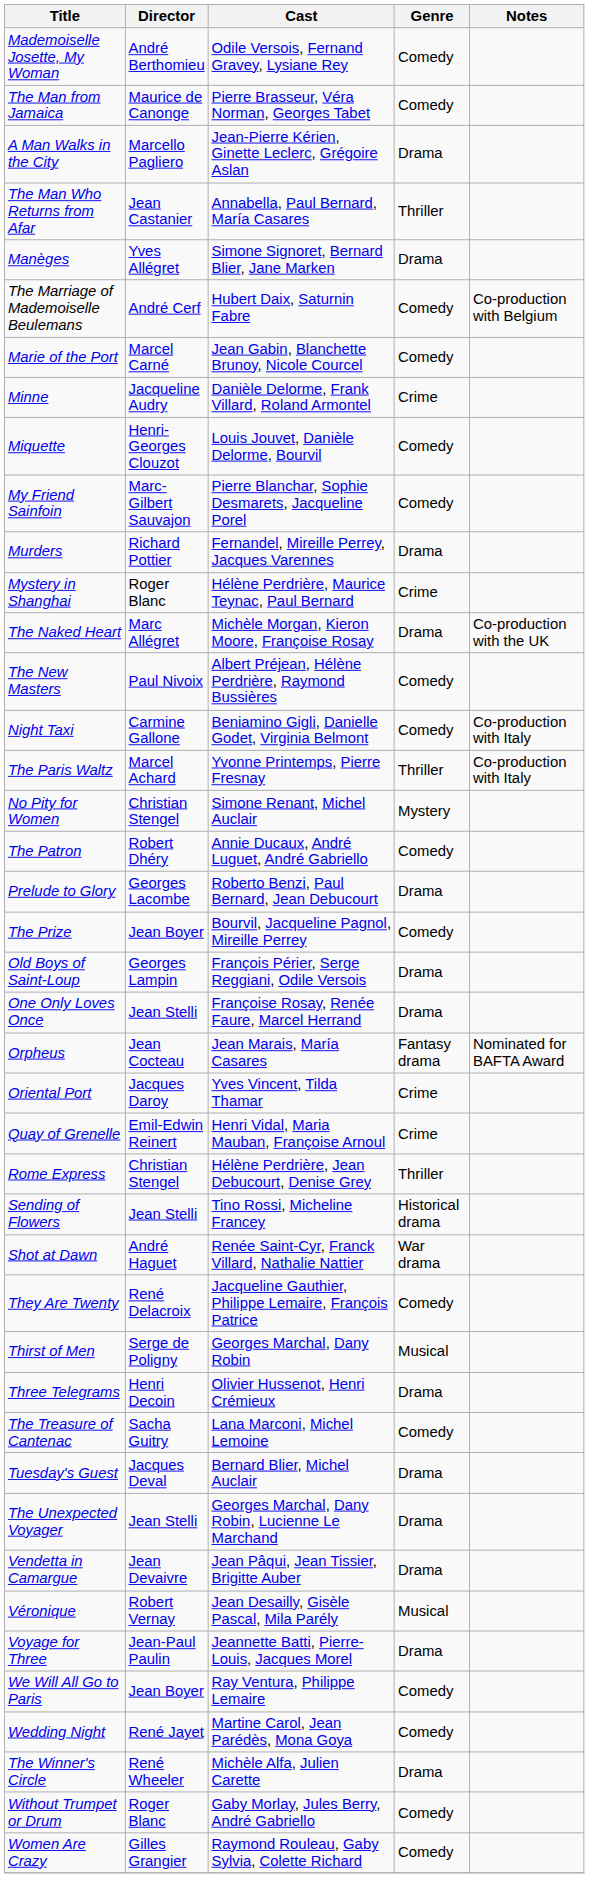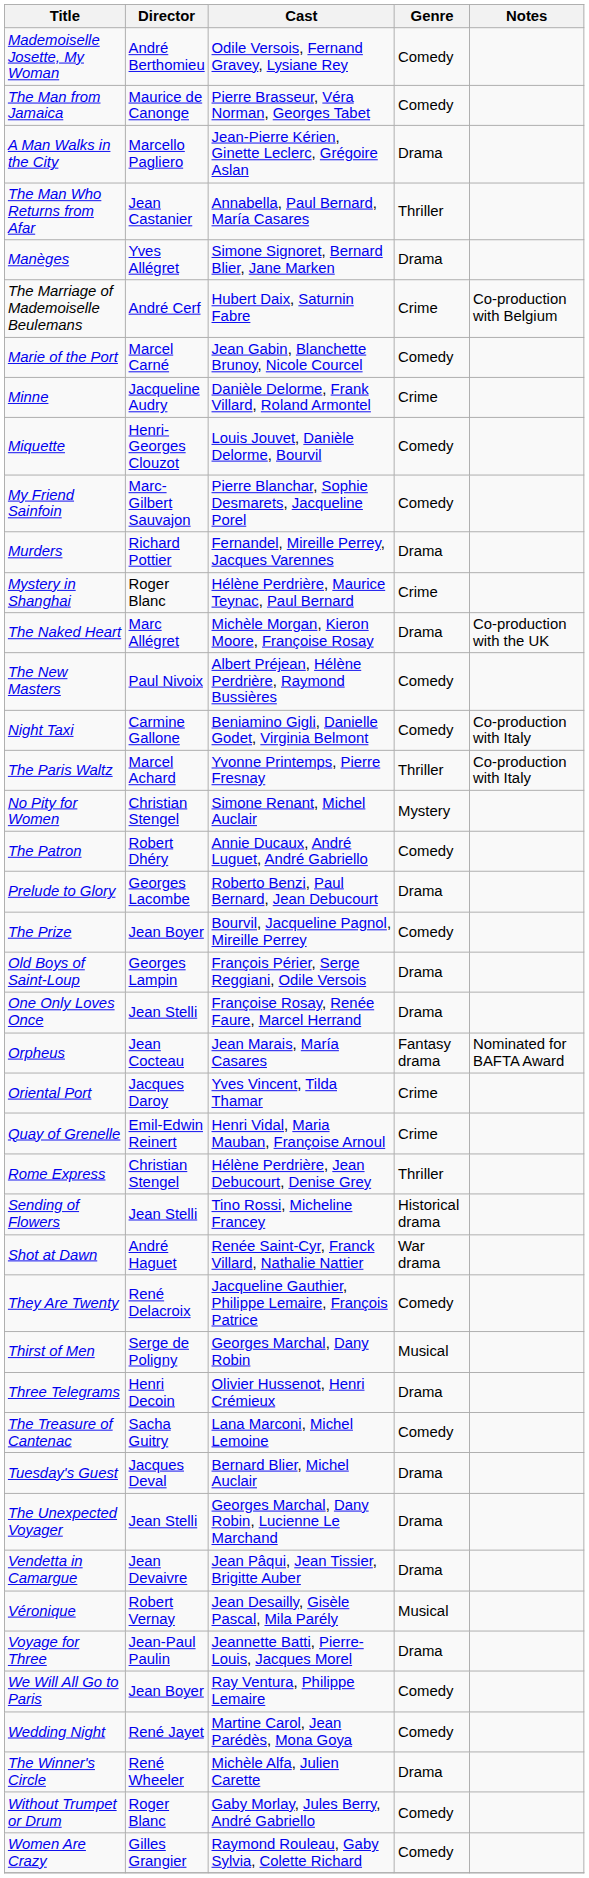 <table class="wikitable" style="width:100%;">
 <tr>
 <th style="width:21%;">Title</th>
 <th style="width:13%;">Director</th>
 <th style="width:33%;">Cast</th>
 <th style="width:13%;">Genre</th>
 <th style="width:20%;">Notes</th>
 </tr>
 <tr>
 <td><em><a href='#'>Mademoiselle Josette, My Woman</a></em></td>
 <td><a href='#'>André Berthomieu</a></td>
 <td><a href='#'>Odile Versois</a>, <a href='#'>Fernand Gravey</a>, <a href='#'>Lysiane Rey</a></td>
 <td>Comedy</td>
 <td></td>
 </tr>
 <tr>
 <td><em><a href='#'>The Man from Jamaica</a></em></td>
 <td><a href='#'>Maurice de Canonge</a></td>
 <td><a href='#'>Pierre Brasseur</a>, <a href='#'>Véra Norman</a>, <a href='#'>Georges Tabet</a></td>
 <td>Comedy</td>
 <td></td>
 </tr>
 <tr>
 <td><em><a href='#'>A Man Walks in the City</a></em></td>
 <td><a href='#'>Marcello Pagliero</a></td>
 <td><a href='#'>Jean-Pierre Kérien</a>, <a href='#'>Ginette Leclerc</a>, <a href='#'>Grégoire Aslan</a></td>
 <td>Drama</td>
 <td></td>
 </tr>
 <tr>
 <td><em><a href='#'>The Man Who Returns from Afar</a></em></td>
 <td><a href='#'>Jean Castanier</a></td>
 <td><a href='#'>Annabella</a>, <a href='#'>Paul Bernard</a>, <a href='#'>María Casares</a></td>
 <td>Thriller</td>
 <td></td>
 </tr>
 <tr>
 <td><em><a href='#'>Manèges</a></em></td>
 <td><a href='#'>Yves Allégret</a></td>
 <td><a href='#'>Simone Signoret</a>, <a href='#'>Bernard Blier</a>, <a href='#'>Jane Marken</a></td>
 <td>Drama</td>
 <td></td>
 </tr>
 <tr>
 <td><em>The Marriage of Mademoiselle Beulemans</em></td>
 <td><a href='#'>André Cerf</a></td>
 <td><a href='#'>Hubert Daix</a>, <a href='#'>Saturnin Fabre</a></td>
-<td>Comedy</td>
+<td>Crime</td>
 <td>Co-production with Belgium</td>
 </tr>
 <tr>
 <td><em><a href='#'>Marie of the Port</a></em></td>
 <td><a href='#'>Marcel Carné</a></td>
 <td><a href='#'>Jean Gabin</a>, <a href='#'>Blanchette Brunoy</a>, <a href='#'>Nicole Courcel</a></td>
 <td>Comedy</td>
 <td></td>
 </tr>
 <tr>
 <td><em><a href='#'>Minne</a></em></td>
 <td><a href='#'>Jacqueline Audry</a></td>
 <td><a href='#'>Danièle Delorme</a>, <a href='#'>Frank Villard</a>, <a href='#'>Roland Armontel</a></td>
 <td>Crime</td>
 <td></td>
 </tr>
 <tr>
 <td><em><a href='#'>Miquette</a></em></td>
 <td><a href='#'>Henri-Georges Clouzot</a></td>
 <td><a href='#'>Louis Jouvet</a>, <a href='#'>Danièle Delorme</a>, <a href='#'>Bourvil</a></td>
 <td>Comedy</td>
 <td></td>
 </tr>
 <tr>
 <td><em><a href='#'>My Friend Sainfoin</a></em></td>
 <td><a href='#'>Marc-Gilbert Sauvajon</a></td>
 <td><a href='#'>Pierre Blanchar</a>, <a href='#'>Sophie Desmarets</a>, <a href='#'>Jacqueline Porel</a></td>
 <td>Comedy</td>
 <td></td>
 </tr>
 <tr>
 <td><em><a href='#'>Murders</a></em></td>
 <td><a href='#'>Richard Pottier</a></td>
 <td><a href='#'>Fernandel</a>, <a href='#'>Mireille Perrey</a>, <a href='#'>Jacques Varennes</a></td>
 <td>Drama</td>
 <td></td>
 </tr>
 <tr>
 <td><em><a href='#'>Mystery in Shanghai</a></em></td>
 <td>Roger Blanc</td>
 <td><a href='#'>Hélène Perdrière</a>, <a href='#'>Maurice Teynac</a>, <a href='#'>Paul Bernard</a></td>
 <td>Crime</td>
 <td></td>
 </tr>
 <tr>
 <td><em><a href='#'>The Naked Heart</a></em></td>
 <td><a href='#'>Marc Allégret</a></td>
 <td><a href='#'>Michèle Morgan</a>, <a href='#'>Kieron Moore</a>, <a href='#'>Françoise Rosay</a></td>
 <td>Drama</td>
 <td>Co-production with the UK</td>
 </tr>
 <tr>
 <td><em><a href='#'>The New Masters</a></em></td>
 <td><a href='#'>Paul Nivoix</a></td>
 <td><a href='#'>Albert Préjean</a>, <a href='#'>Hélène Perdrière</a>, <a href='#'>Raymond Bussières</a></td>
 <td>Comedy</td>
 <td></td>
 </tr>
 <tr>
 <td><em><a href='#'>Night Taxi</a></em></td>
 <td><a href='#'>Carmine Gallone</a></td>
 <td><a href='#'>Beniamino Gigli</a>, <a href='#'>Danielle Godet</a>, <a href='#'>Virginia Belmont</a></td>
 <td>Comedy</td>
 <td>Co-production with Italy</td>
 </tr>
 <tr>
 <td><em><a href='#'>The Paris Waltz</a></em></td>
 <td><a href='#'>Marcel Achard</a></td>
 <td><a href='#'>Yvonne Printemps</a>, <a href='#'>Pierre Fresnay</a></td>
 <td>Thriller</td>
 <td>Co-production with Italy</td>
 </tr>
 <tr>
 <td><em><a href='#'>No Pity for Women</a></em></td>
 <td><a href='#'>Christian Stengel</a></td>
 <td><a href='#'>Simone Renant</a>, <a href='#'>Michel Auclair</a></td>
 <td>Mystery</td>
 <td></td>
 </tr>
 <tr>
 <td><em><a href='#'>The Patron</a></em></td>
 <td><a href='#'>Robert Dhéry</a></td>
 <td><a href='#'>Annie Ducaux</a>, <a href='#'>André Luguet</a>, <a href='#'>André Gabriello</a></td>
 <td>Comedy</td>
 </tr>
 <tr>
 <td><em><a href='#'>Prelude to Glory</a></em></td>
 <td><a href='#'>Georges Lacombe</a></td>
 <td><a href='#'>Roberto Benzi</a>, <a href='#'>Paul Bernard</a>, <a href='#'>Jean Debucourt</a></td>
 <td>Drama</td>
 <td></td>
 </tr>
 <tr>
 <td><em><a href='#'>The Prize</a></em></td>
 <td><a href='#'>Jean Boyer</a></td>
 <td><a href='#'>Bourvil</a>, <a href='#'>Jacqueline Pagnol</a>, <a href='#'>Mireille Perrey</a></td>
 <td>Comedy</td>
 <td></td>
 </tr>
 <tr>
 <td><em><a href='#'>Old Boys of Saint-Loup</a></em></td>
 <td><a href='#'>Georges Lampin</a></td>
 <td><a href='#'>François Périer</a>, <a href='#'>Serge Reggiani</a>, <a href='#'>Odile Versois</a></td>
 <td>Drama</td>
 <td></td>
 </tr>
 <tr>
 <td><em><a href='#'>One Only Loves Once</a></em></td>
 <td><a href='#'>Jean Stelli</a></td>
 <td><a href='#'>Françoise Rosay</a>, <a href='#'>Renée Faure</a>, <a href='#'>Marcel Herrand</a></td>
 <td>Drama</td>
 <td></td>
 </tr>
 <tr>
 <td><em><a href='#'>Orpheus</a></em></td>
 <td><a href='#'>Jean Cocteau</a></td>
 <td><a href='#'>Jean Marais</a>, <a href='#'>María Casares</a></td>
 <td>Fantasy drama</td>
 <td>Nominated for BAFTA Award</td>
 </tr>
 <tr>
 <td><em><a href='#'>Oriental Port</a></em></td>
 <td><a href='#'>Jacques Daroy</a></td>
 <td><a href='#'>Yves Vincent</a>, <a href='#'>Tilda Thamar</a></td>
 <td>Crime</td>
 <td></td>
 </tr>
 <tr>
 <td><em><a href='#'>Quay of Grenelle</a></em></td>
 <td><a href='#'>Emil-Edwin Reinert</a></td>
 <td><a href='#'>Henri Vidal</a>, <a href='#'>Maria Mauban</a>, <a href='#'>Françoise Arnoul</a></td>
 <td>Crime</td>
 <td></td>
 </tr>
 <tr>
 <td><em><a href='#'>Rome Express</a></em></td>
 <td><a href='#'>Christian Stengel</a></td>
 <td><a href='#'>Hélène Perdrière</a>, <a href='#'>Jean Debucourt</a>, <a href='#'>Denise Grey</a></td>
 <td>Thriller</td>
 <td></td>
 </tr>
 <tr>
 <td><em><a href='#'>Sending of Flowers</a></em></td>
 <td><a href='#'>Jean Stelli</a></td>
 <td><a href='#'>Tino Rossi</a>, <a href='#'>Micheline Francey</a></td>
 <td>Historical drama</td>
 <td></td>
 </tr>
 <tr>
 <td><em><a href='#'>Shot at Dawn</a></em></td>
 <td><a href='#'>André Haguet</a></td>
 <td><a href='#'>Renée Saint-Cyr</a>, <a href='#'>Franck Villard</a>, <a href='#'>Nathalie Nattier</a></td>
 <td>War drama</td>
 <td></td>
 </tr>
 <tr>
 <td><em><a href='#'>They Are Twenty</a></em></td>
 <td><a href='#'>René Delacroix</a></td>
 <td><a href='#'>Jacqueline Gauthier</a>, <a href='#'>Philippe Lemaire</a>, <a href='#'>François Patrice</a></td>
 <td>Comedy</td>
 <td></td>
 </tr>
 <tr>
 <td><em><a href='#'>Thirst of Men</a></em></td>
 <td><a href='#'>Serge de Poligny</a></td>
 <td><a href='#'>Georges Marchal</a>, <a href='#'>Dany Robin</a></td>
 <td>Musical</td>
 <td></td>
 </tr>
 <tr>
 <td><em><a href='#'>Three Telegrams</a></em></td>
 <td><a href='#'>Henri Decoin</a></td>
 <td><a href='#'>Olivier Hussenot</a>, <a href='#'>Henri Crémieux</a></td>
 <td>Drama</td>
 <td></td>
 </tr>
 <tr>
 <td><em><a href='#'>The Treasure of Cantenac</a></em></td>
 <td><a href='#'>Sacha Guitry</a></td>
 <td><a href='#'>Lana Marconi</a>, <a href='#'>Michel Lemoine</a></td>
 <td>Comedy</td>
 <td></td>
 </tr>
 <tr>
 <td><em><a href='#'>Tuesday's Guest</a></em></td>
 <td><a href='#'>Jacques Deval</a></td>
 <td><a href='#'>Bernard Blier</a>, <a href='#'>Michel Auclair</a></td>
 <td>Drama</td>
 <td></td>
 </tr>
 <tr>
 <td><em><a href='#'>The Unexpected Voyager</a></em></td>
 <td><a href='#'>Jean Stelli</a></td>
 <td><a href='#'>Georges Marchal</a>, <a href='#'>Dany Robin</a>, <a href='#'>Lucienne Le Marchand</a></td>
 <td>Drama</td>
 <td></td>
 </tr>
 <tr>
 <td><em><a href='#'>Vendetta in Camargue</a></em></td>
 <td><a href='#'>Jean Devaivre</a></td>
 <td><a href='#'>Jean Pâqui</a>, <a href='#'>Jean Tissier</a>, <a href='#'>Brigitte Auber</a></td>
 <td>Drama</td>
 <td></td>
 </tr>
 <tr>
 <td><em><a href='#'>Véronique</a></em></td>
 <td><a href='#'>Robert Vernay</a></td>
 <td><a href='#'>Jean Desailly</a>, <a href='#'>Gisèle Pascal</a>, <a href='#'>Mila Parély</a></td>
 <td>Musical</td>
 <td></td>
 </tr>
 <tr>
 <td><em><a href='#'>Voyage for Three</a></em></td>
 <td><a href='#'>Jean-Paul Paulin</a></td>
 <td><a href='#'>Jeannette Batti</a>, <a href='#'>Pierre-Louis</a>, <a href='#'>Jacques Morel</a></td>
 <td>Drama</td>
 <td></td>
 </tr>
 <tr>
 <td><em><a href='#'>We Will All Go to Paris</a></em></td>
 <td><a href='#'>Jean Boyer</a></td>
 <td><a href='#'>Ray Ventura</a>, <a href='#'>Philippe Lemaire</a></td>
 <td>Comedy</td>
 <td></td>
 </tr>
 <tr>
 <td><em><a href='#'>Wedding Night</a></em></td>
 <td><a href='#'>René Jayet</a></td>
 <td><a href='#'>Martine Carol</a>, <a href='#'>Jean Parédès</a>, <a href='#'>Mona Goya</a></td>
 <td>Comedy</td>
 <td></td>
 </tr>
 <tr>
 <td><em><a href='#'>The Winner's Circle</a></em></td>
 <td><a href='#'>René Wheeler</a></td>
 <td><a href='#'>Michèle Alfa</a>, <a href='#'>Julien Carette</a></td>
 <td>Drama</td>
 <td></td>
 </tr>
 <tr>
 <td><em><a href='#'>Without Trumpet or Drum</a></em></td>
 <td><a href='#'>Roger Blanc</a></td>
 <td><a href='#'>Gaby Morlay</a>, <a href='#'>Jules Berry</a>, <a href='#'>André Gabriello</a></td>
 <td>Comedy</td>
 <td></td>
 </tr>
 <tr>
 <td><em><a href='#'>Women Are Crazy</a></em></td>
 <td><a href='#'>Gilles Grangier</a></td>
 <td><a href='#'>Raymond Rouleau</a>, <a href='#'>Gaby Sylvia</a>, <a href='#'>Colette Richard</a></td>
 <td>Comedy</td>
 <td></td>
 </tr>
 <tr>
 </tr>
 </table>
